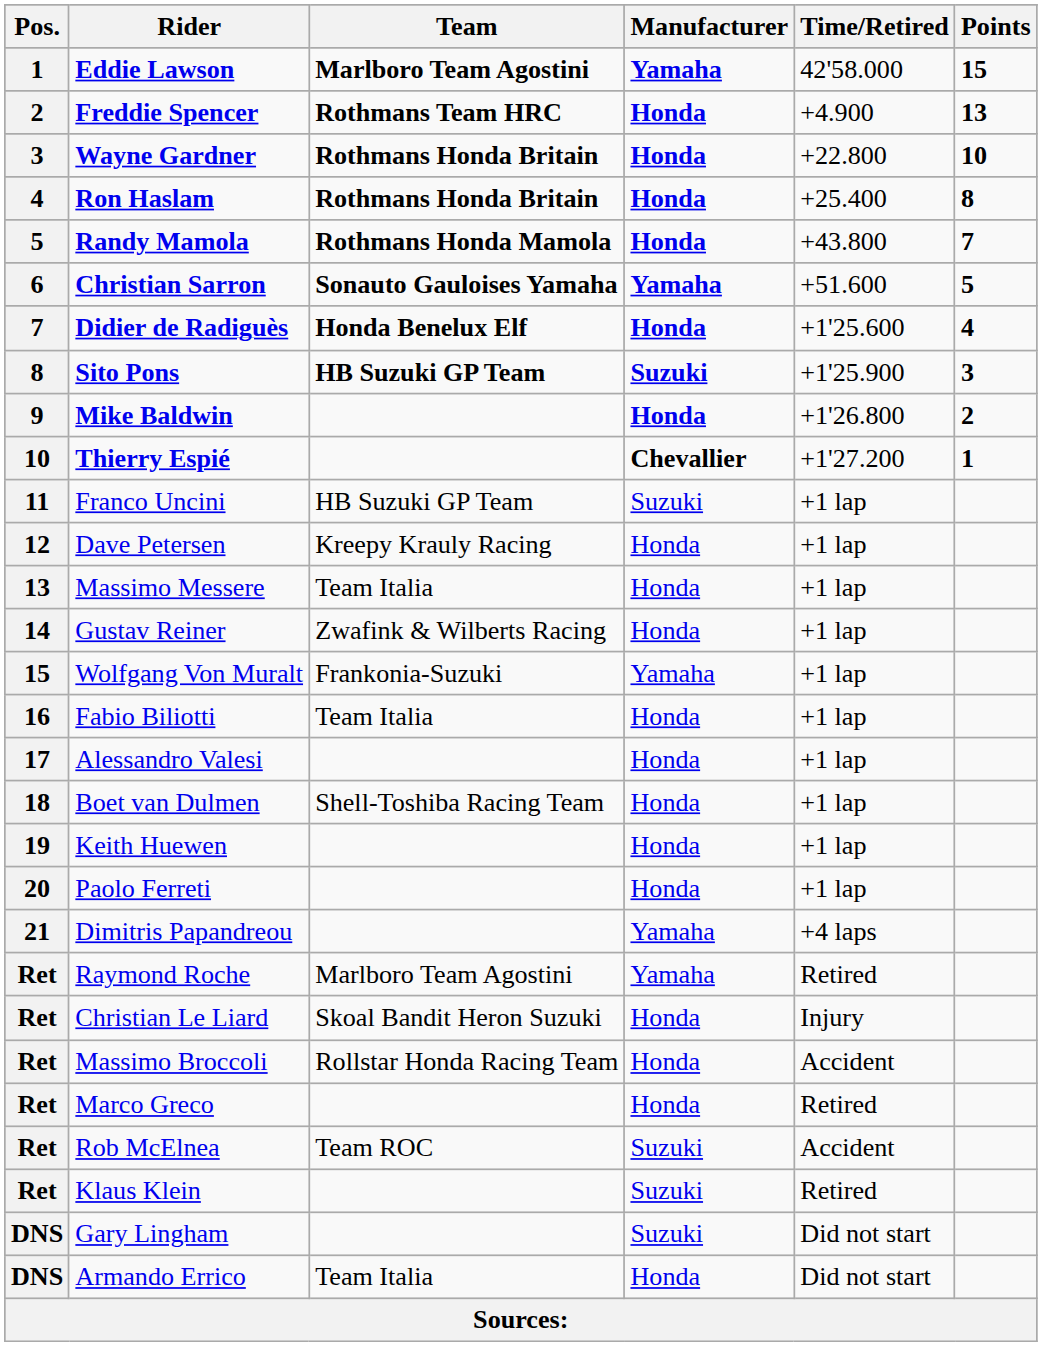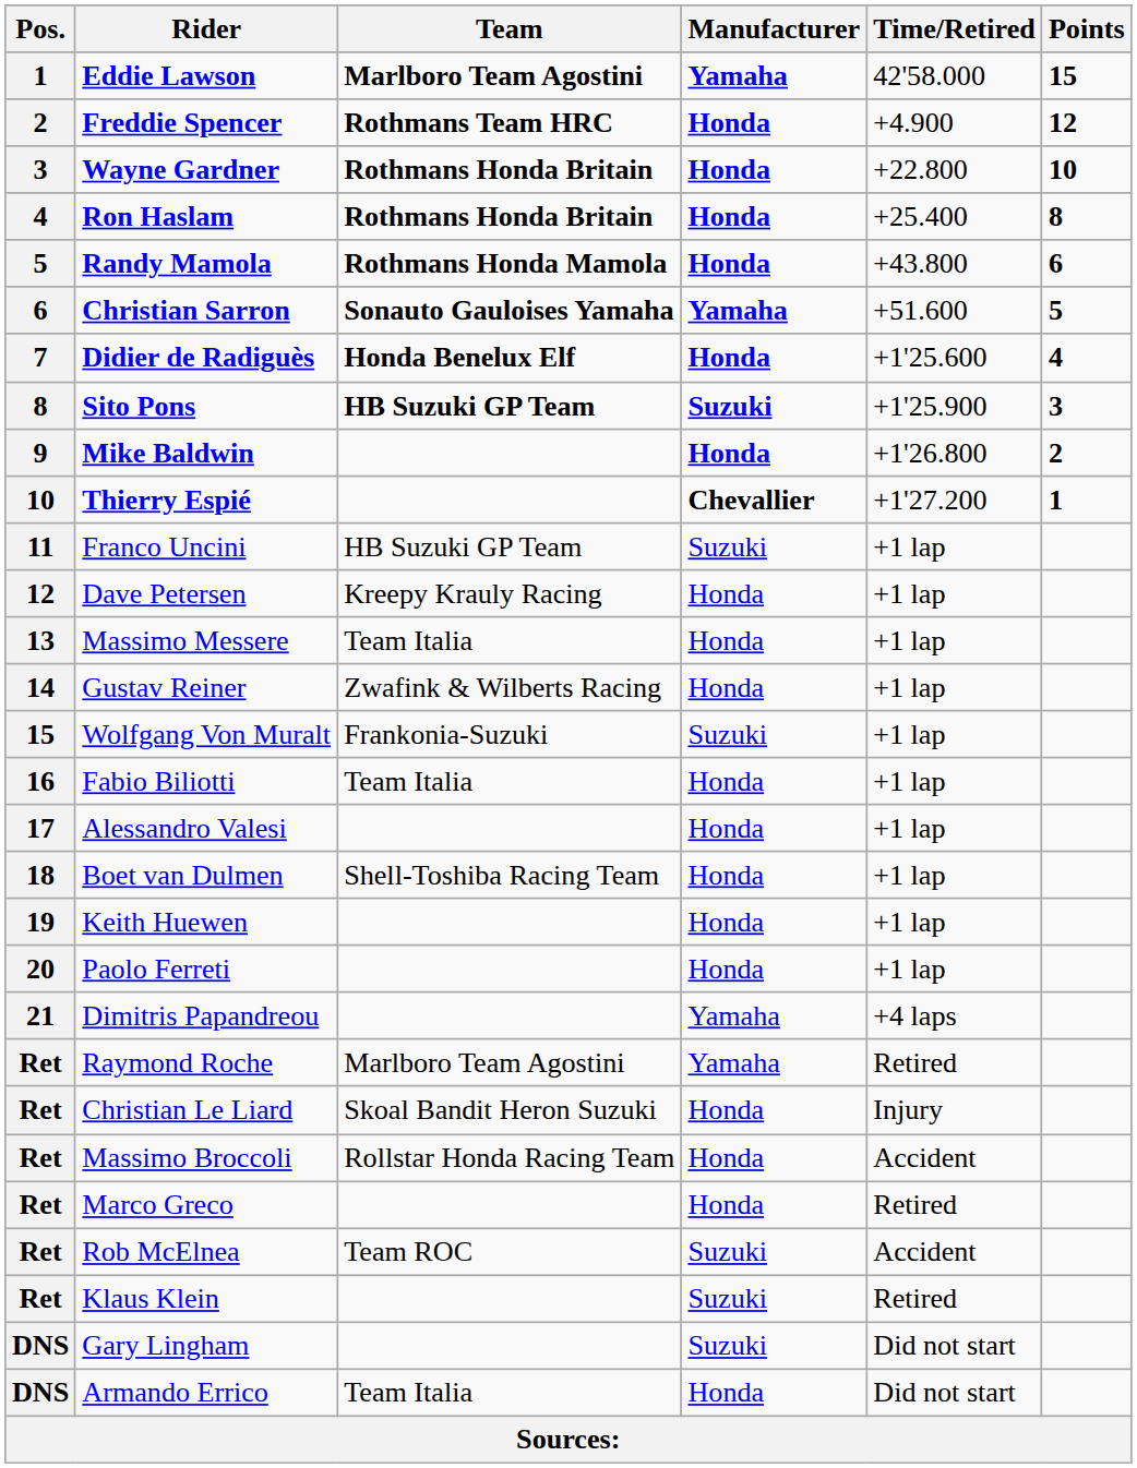 <table class="wikitable" style="font-size: 95%;">
 <tr>
 <th>Pos.</th>
 <th>Rider</th>
 <th>Team</th>
 <th>Manufacturer</th>
 <th>Time/Retired</th>
 <th>Points</th>
 </tr>
 <tr>
 <th>1</th>
 <td> <strong><a href='#'>Eddie Lawson</a></strong></td>
 <td><strong>Marlboro Team Agostini</strong></td>
 <td><strong><a href='#'>Yamaha</a></strong></td>
 <td>42'58.000</td>
 <td><strong>15</strong></td>
 </tr>
 <tr>
 <th>2</th>
 <td> <strong><a href='#'>Freddie Spencer</a></strong></td>
 <td><strong>Rothmans Team HRC</strong></td>
 <td><strong><a href='#'>Honda</a></strong></td>
 <td>+4.900</td>
-<td><strong>13</strong></td>
+<td><strong>12</strong></td>
 </tr>
 <tr>
 <th>3</th>
 <td> <strong><a href='#'>Wayne Gardner</a></strong></td>
 <td><strong>Rothmans Honda Britain</strong></td>
 <td><strong><a href='#'>Honda</a></strong></td>
 <td>+22.800</td>
 <td><strong>10</strong></td>
 </tr>
 <tr>
 <th>4</th>
 <td> <strong><a href='#'>Ron Haslam</a></strong></td>
 <td><strong>Rothmans Honda Britain</strong></td>
 <td><strong><a href='#'>Honda</a></strong></td>
 <td>+25.400</td>
 <td><strong>8</strong></td>
 </tr>
 <tr>
 <th>5</th>
 <td> <strong><a href='#'>Randy Mamola</a></strong></td>
 <td><strong>Rothmans Honda Mamola</strong></td>
 <td><strong><a href='#'>Honda</a></strong></td>
 <td>+43.800</td>
-<td><strong>7</strong></td>
+<td><strong>6</strong></td>
 </tr>
 <tr>
 <th>6</th>
 <td> <strong><a href='#'>Christian Sarron</a></strong></td>
 <td><strong>Sonauto Gauloises Yamaha</strong></td>
 <td><strong><a href='#'>Yamaha</a></strong></td>
 <td>+51.600</td>
 <td><strong>5</strong></td>
 </tr>
 <tr>
 <th>7</th>
 <td> <strong><a href='#'>Didier de Radiguès</a></strong></td>
 <td><strong>Honda Benelux Elf</strong></td>
 <td><strong><a href='#'>Honda</a></strong></td>
 <td>+1'25.600</td>
 <td><strong>4</strong></td>
 </tr>
 <tr>
 <th>8</th>
 <td> <strong><a href='#'>Sito Pons</a></strong></td>
 <td><strong>HB Suzuki GP Team</strong></td>
 <td><strong><a href='#'>Suzuki</a></strong></td>
 <td>+1'25.900</td>
 <td><strong>3</strong></td>
 </tr>
 <tr>
 <th>9</th>
 <td> <strong><a href='#'>Mike Baldwin</a></strong></td>
 <td></td>
 <td><strong><a href='#'>Honda</a></strong></td>
 <td>+1'26.800</td>
 <td><strong>2</strong></td>
 </tr>
 <tr>
 <th>10</th>
 <td> <strong><a href='#'>Thierry Espié</a></strong></td>
 <td></td>
 <td><strong>Chevallier</strong></td>
 <td>+1'27.200</td>
 <td><strong>1</strong></td>
 </tr>
 <tr>
 <th>11</th>
 <td> <a href='#'>Franco Uncini</a></td>
 <td>HB Suzuki GP Team</td>
 <td><a href='#'>Suzuki</a></td>
 <td>+1 lap</td>
 <td></td>
 </tr>
 <tr>
 <th>12</th>
 <td> <a href='#'>Dave Petersen</a></td>
 <td>Kreepy Krauly Racing</td>
 <td><a href='#'>Honda</a></td>
 <td>+1 lap</td>
 <td></td>
 </tr>
 <tr>
 <th>13</th>
 <td> <a href='#'>Massimo Messere</a></td>
 <td>Team Italia</td>
 <td><a href='#'>Honda</a></td>
 <td>+1 lap</td>
 <td></td>
 </tr>
 <tr>
 <th>14</th>
 <td> <a href='#'>Gustav Reiner</a></td>
 <td>Zwafink & Wilberts Racing</td>
 <td><a href='#'>Honda</a></td>
 <td>+1 lap</td>
 <td></td>
 </tr>
 <tr>
 <th>15</th>
 <td> <a href='#'>Wolfgang Von Muralt</a></td>
 <td>Frankonia-Suzuki</td>
-<td><a href='#'>Yamaha</a></td>
+<td><a href='#'>Suzuki</a></td>
 <td>+1 lap</td>
 <td></td>
 </tr>
 <tr>
 <th>16</th>
 <td> <a href='#'>Fabio Biliotti</a></td>
 <td>Team Italia</td>
 <td><a href='#'>Honda</a></td>
 <td>+1 lap</td>
 <td></td>
 </tr>
 <tr>
 <th>17</th>
 <td> <a href='#'>Alessandro Valesi</a></td>
 <td></td>
 <td><a href='#'>Honda</a></td>
 <td>+1 lap</td>
 <td></td>
 </tr>
 <tr>
 <th>18</th>
 <td> <a href='#'>Boet van Dulmen</a></td>
 <td>Shell-Toshiba Racing Team</td>
 <td><a href='#'>Honda</a></td>
 <td>+1 lap</td>
 <td></td>
 </tr>
 <tr>
 <th>19</th>
 <td> <a href='#'>Keith Huewen</a></td>
 <td></td>
 <td><a href='#'>Honda</a></td>
 <td>+1 lap</td>
 <td></td>
 </tr>
 <tr>
 <th>20</th>
 <td> <a href='#'>Paolo Ferreti</a></td>
 <td></td>
 <td><a href='#'>Honda</a></td>
 <td>+1 lap</td>
 <td></td>
 </tr>
 <tr>
 <th>21</th>
 <td> <a href='#'>Dimitris Papandreou</a></td>
 <td></td>
 <td><a href='#'>Yamaha</a></td>
 <td>+4 laps</td>
 <td></td>
 </tr>
 <tr>
 <th>Ret</th>
 <td> <a href='#'>Raymond Roche</a></td>
 <td>Marlboro Team Agostini</td>
 <td><a href='#'>Yamaha</a></td>
 <td>Retired</td>
 <td></td>
 </tr>
 <tr>
 <th>Ret</th>
 <td> <a href='#'>Christian Le Liard</a></td>
 <td>Skoal Bandit Heron Suzuki</td>
 <td><a href='#'>Honda</a></td>
 <td>Injury</td>
 <td></td>
 </tr>
 <tr>
 <th>Ret</th>
 <td> <a href='#'>Massimo Broccoli</a></td>
 <td>Rollstar Honda Racing Team</td>
 <td><a href='#'>Honda</a></td>
 <td>Accident</td>
 <td></td>
 </tr>
 <tr>
 <th>Ret</th>
 <td> <a href='#'>Marco Greco</a></td>
 <td></td>
 <td><a href='#'>Honda</a></td>
 <td>Retired</td>
 <td></td>
 </tr>
 <tr>
 <th>Ret</th>
 <td> <a href='#'>Rob McElnea</a></td>
 <td>Team ROC</td>
 <td><a href='#'>Suzuki</a></td>
 <td>Accident</td>
 <td></td>
 </tr>
 <tr>
 <th>Ret</th>
 <td> <a href='#'>Klaus Klein</a></td>
 <td></td>
 <td><a href='#'>Suzuki</a></td>
 <td>Retired</td>
 <td></td>
 </tr>
 <tr>
 <th>DNS</th>
 <td> <a href='#'>Gary Lingham</a></td>
 <td></td>
 <td><a href='#'>Suzuki</a></td>
 <td>Did not start</td>
 <td></td>
 </tr>
 <tr>
 <th>DNS</th>
 <td> <a href='#'>Armando Errico</a></td>
 <td>Team Italia</td>
 <td><a href='#'>Honda</a></td>
 <td>Did not start</td>
 <td></td>
 </tr>
 <tr>
 <th colspan=8>Sources: </th>
 </tr>
 </table>
